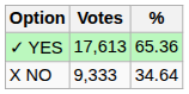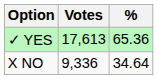 <table class="wikitable">
 <tr>
 <th>Option</th>
 <th>Votes</th>
 <th>%</th>
 </tr>
 <tr>
 <td style=background:#bbf8be>✓ YES</td>
 <td style=background:#bbf8be>17,613</td>
 <td style=background:#bbf8be>65.36</td>
 </tr>
 <tr>
 <td>X NO</td>
-<td>9,333</td>
+<td>9,336</td>
 <td>34.64</td>
 </tr>
 </table>
